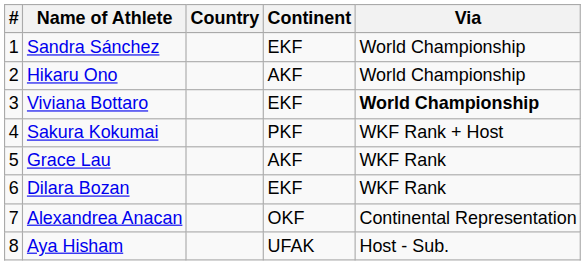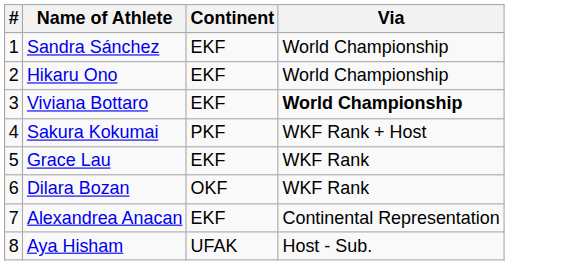 <table class="wikitable sortable">
 <tr>
 <th>#</th>
 <th>Name of Athlete</th>
-<th>Country</th>
 <th>Continent</th>
 <th>Via</th>
 </tr>
 <tr>
 <td>1</td>
 <td><a href='#'>Sandra Sánchez</a></td>
-<td></td>
 <td>EKF</td>
 <td>World Championship</td>
 </tr>
 <tr>
 <td>2</td>
 <td><a href='#'>Hikaru Ono</a></td>
-<td></td>
-<td>AKF</td>
+<td>EKF</td>
 <td>World Championship</td>
 </tr>
 <tr>
 <td>3</td>
 <td><a href='#'>Viviana Bottaro</a></td>
-<td></td>
 <td>EKF</td>
 <td><strong>World Championship</strong></td>
 </tr>
 <tr>
 <td>4</td>
 <td><a href='#'>Sakura Kokumai</a></td>
-<td></td>
 <td>PKF</td>
 <td>WKF Rank + Host</td>
 </tr>
 <tr>
 <td>5</td>
 <td><a href='#'>Grace Lau</a></td>
-<td></td>
-<td>AKF</td>
+<td>EKF</td>
 <td>WKF Rank</td>
 </tr>
 <tr>
 <td>6</td>
 <td><a href='#'>Dilara Bozan</a></td>
-<td></td>
-<td>EKF</td>
+<td>OKF</td>
 <td>WKF Rank</td>
 </tr>
 <tr>
 <td>7</td>
 <td><a href='#'>Alexandrea Anacan</a></td>
-<td></td>
-<td>OKF</td>
+<td>EKF</td>
 <td>Continental Representation</td>
 </tr>
 <tr>
 <td>8</td>
 <td><a href='#'>Aya Hisham</a></td>
-<td></td>
 <td>UFAK</td>
 <td>Host - Sub.</td>
 </tr>
 </table>
